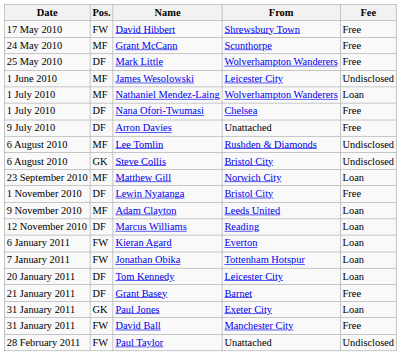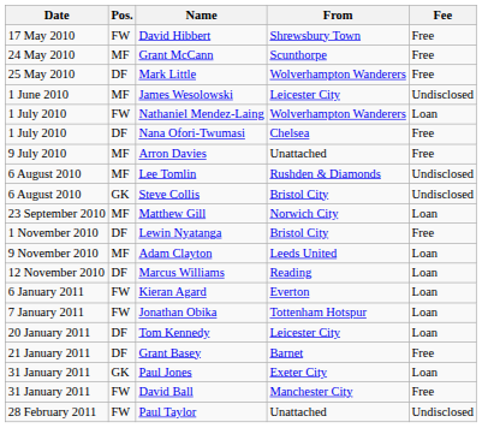 <table class="wikitable">
 <tr>
 <th>Date</th>
 <th>Pos.</th>
 <th>Name</th>
 <th>From</th>
 <th>Fee</th>
 </tr>
 <tr>
 <td>17 May 2010</td>
 <td>FW</td>
 <td> <a href='#'>David Hibbert</a></td>
 <td> <a href='#'>Shrewsbury Town</a></td>
 <td>Free</td>
 </tr>
 <tr>
 <td>24 May 2010</td>
 <td>MF</td>
 <td> <a href='#'>Grant McCann</a></td>
 <td> <a href='#'>Scunthorpe</a></td>
 <td>Free</td>
 </tr>
 <tr>
 <td>25 May 2010</td>
 <td>DF</td>
 <td> <a href='#'>Mark Little</a></td>
 <td> <a href='#'>Wolverhampton Wanderers</a></td>
 <td>Free</td>
 </tr>
 <tr>
 <td>1 June 2010</td>
 <td>MF</td>
 <td> <a href='#'>James Wesolowski</a></td>
 <td> <a href='#'>Leicester City</a></td>
 <td>Undisclosed</td>
 </tr>
 <tr>
 <td>1 July 2010</td>
-<td>MF</td>
+<td>FW</td>
 <td> <a href='#'>Nathaniel Mendez-Laing</a></td>
 <td> <a href='#'>Wolverhampton Wanderers</a></td>
 <td>Loan</td>
 </tr>
 <tr>
 <td>1 July 2010</td>
 <td>DF</td>
 <td> <a href='#'>Nana Ofori-Twumasi</a></td>
 <td> <a href='#'>Chelsea</a></td>
 <td>Free</td>
 </tr>
 <tr>
 <td>9 July 2010</td>
-<td>DF</td>
+<td>MF</td>
 <td> <a href='#'>Arron Davies</a></td>
 <td>Unattached</td>
 <td>Free</td>
 </tr>
 <tr>
 <td>6 August 2010</td>
 <td>MF</td>
 <td> <a href='#'>Lee Tomlin</a></td>
 <td> <a href='#'>Rushden & Diamonds</a></td>
 <td>Undisclosed</td>
 </tr>
 <tr>
 <td>6 August 2010</td>
 <td>GK</td>
 <td> <a href='#'>Steve Collis</a></td>
 <td> <a href='#'>Bristol City</a></td>
 <td>Undisclosed</td>
 </tr>
 <tr>
 <td>23 September 2010</td>
 <td>MF</td>
 <td> <a href='#'>Matthew Gill</a></td>
 <td> <a href='#'>Norwich City</a></td>
 <td>Loan</td>
 </tr>
 <tr>
 <td>1 November 2010</td>
 <td>DF</td>
 <td> <a href='#'>Lewin Nyatanga</a></td>
 <td> <a href='#'>Bristol City</a></td>
 <td>Free</td>
 </tr>
 <tr>
 <td>9 November 2010</td>
 <td>MF</td>
 <td> <a href='#'>Adam Clayton</a></td>
 <td> <a href='#'>Leeds United</a></td>
 <td>Loan</td>
 </tr>
 <tr>
 <td>12 November 2010</td>
 <td>DF</td>
 <td> <a href='#'>Marcus Williams</a></td>
 <td> <a href='#'>Reading</a></td>
 <td>Loan</td>
 </tr>
 <tr>
 <td>6 January 2011</td>
 <td>FW</td>
 <td> <a href='#'>Kieran Agard</a></td>
 <td> <a href='#'>Everton</a></td>
 <td>Loan</td>
 </tr>
 <tr>
 <td>7 January 2011</td>
 <td>FW</td>
 <td> <a href='#'>Jonathan Obika</a></td>
 <td> <a href='#'>Tottenham Hotspur</a></td>
 <td>Loan</td>
 </tr>
 <tr>
 <td>20 January 2011</td>
 <td>DF</td>
 <td> <a href='#'>Tom Kennedy</a></td>
 <td> <a href='#'>Leicester City</a></td>
 <td>Loan</td>
 </tr>
 <tr>
 <td>21 January 2011</td>
 <td>DF</td>
 <td> <a href='#'>Grant Basey</a></td>
 <td> <a href='#'>Barnet</a></td>
 <td>Free</td>
 </tr>
 <tr>
 <td>31 January 2011</td>
 <td>GK</td>
 <td> <a href='#'>Paul Jones</a></td>
 <td> <a href='#'>Exeter City</a></td>
 <td>Loan</td>
 </tr>
 <tr>
 <td>31 January 2011</td>
 <td>FW</td>
 <td> <a href='#'>David Ball</a></td>
 <td> <a href='#'>Manchester City</a></td>
 <td>Free</td>
 </tr>
 <tr>
 <td>28 February 2011</td>
 <td>FW</td>
 <td> <a href='#'>Paul Taylor</a></td>
 <td>Unattached</td>
 <td>Undisclosed</td>
 </tr>
 </table>
